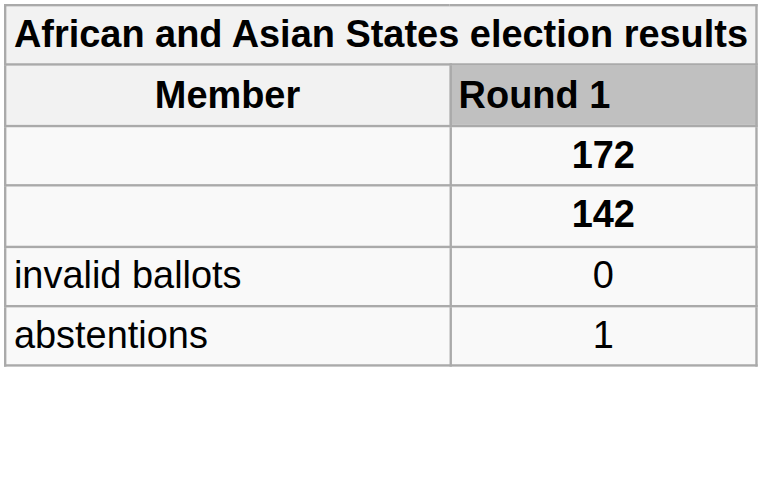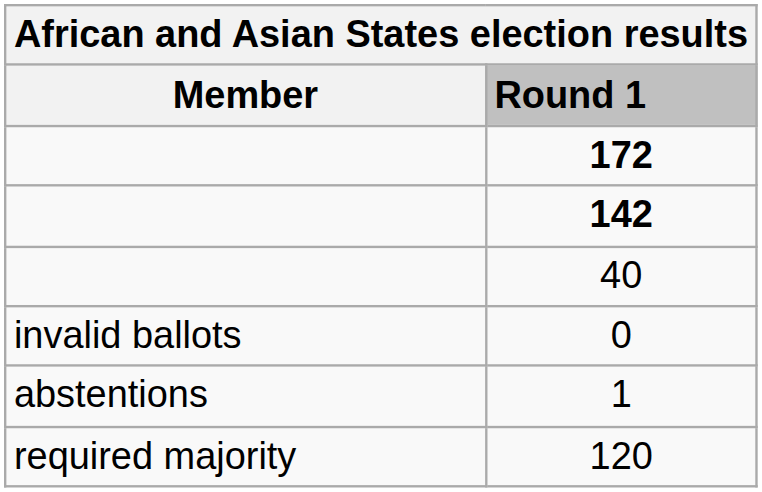 <table class="wikitable collapsible">
 <tr>
 <th colspan="2">African and Asian States election results</th>
 </tr>
 <tr>
 <th>Member</th>
 <td style="background:silver;"><strong>Round 1</strong></td>
 </tr>
 <tr>
 <td></td>
 <td style="text-align:center;"><strong>172</strong></td>
 </tr>
 <tr>
 <td></td>
 <td style="text-align:center;"><strong>142</strong></td>
 </tr>
 <tr>
+<td></td>
+<td style="text-align:center;">40</td>
+</tr>
+<tr>
 <td>invalid ballots</td>
 <td style="text-align:center;">0</td>
 </tr>
 <tr>
 <td>abstentions</td>
 <td style="text-align:center;">1</td>
 </tr>
+<tr>
+<td>required majority</td>
+<td style="text-align:center;">120</td>
+</tr>
 </table>
